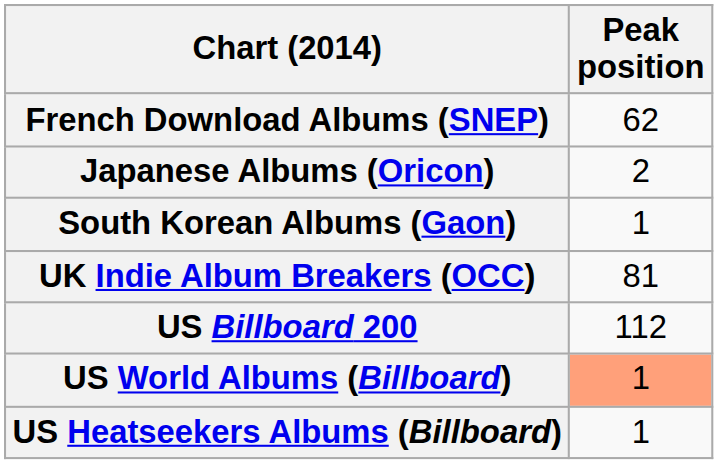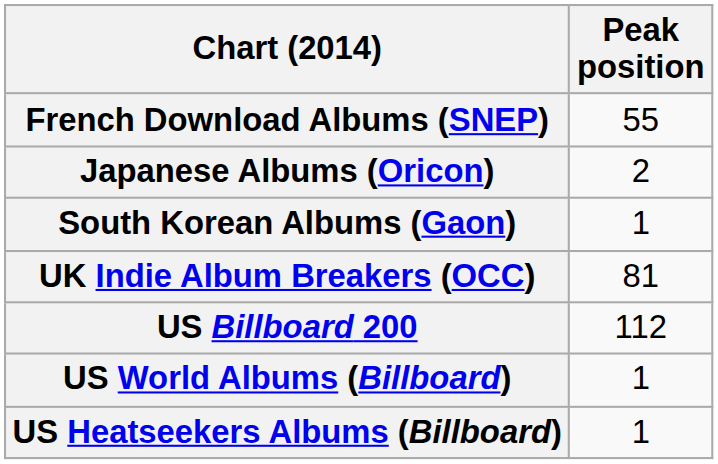 <table class="wikitable plainrowheaders sortable" style="text-align:center">
 <tr>
 <th scope="col">Chart (2014)</th>
 <th scope="col">Peak<br>position</th>
 </tr>
 <tr>
 <th scope="row">French Download Albums (<a href='#'>SNEP</a>)</th>
-<td>62</td>
+<td>55</td>
 </tr>
 <tr>
 <th scope="row">Japanese Albums (<a href='#'>Oricon</a>)</th>
 <td>2</td>
 </tr>
 <tr>
 <th scope="row">South Korean Albums (<a href='#'>Gaon</a>)</th>
 <td>1</td>
 </tr>
 <tr>
 <th scope="row">UK <a href='#'>Indie Album Breakers</a> (<a href='#'>OCC</a>)</th>
 <td>81</td>
 </tr>
 <tr>
 <th scope="row">US <a href='#'><em>Billboard</em> 200</a></th>
 <td>112</td>
 </tr>
 <tr>
 <th scope="row">US <a href='#'>World Albums</a> (<em><a href='#'>Billboard</a></em>)</th>
-<td style="background: lightsalmon;">1</td>
+<td>1</td>
 </tr>
 <tr>
 <th scope="row">US <a href='#'>Heatseekers Albums</a> (<em>Billboard</em>)</th>
 <td>1</td>
 </tr>
 </table>
